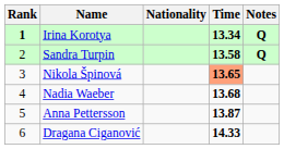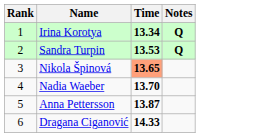 <table class="wikitable sortable" style="text-align:center">
 <tr>
 <th>Rank</th>
 <th>Name</th>
-<th>Nationality</th>
 <th>Time</th>
 <th>Notes</th>
 </tr>
 <tr bgcolor=ccffcc>
-<td><strong>1</strong></td>
+<td>1</td>
 <td align=left><a href='#'>Irina Korotya</a></td>
-<td align=left></td>
 <td><strong>13.34</strong></td>
 <td><strong>Q</strong></td>
 </tr>
 <tr bgcolor=ccffcc>
 <td>2</td>
 <td align=left><a href='#'>Sandra Turpin</a></td>
-<td align=left></td>
-<td><strong>13.58</strong></td>
+<td><strong>13.53</strong></td>
 <td><strong>Q</strong></td>
 </tr>
 <tr>
 <td>3</td>
 <td align=left><a href='#'>Nikola Špinová</a></td>
-<td align=left></td>
 <td style="background: lightsalmon;"><strong>13.65</strong></td>
 <td></td>
 </tr>
 <tr>
 <td>4</td>
 <td align=left><a href='#'>Nadia Waeber</a></td>
-<td align=left></td>
-<td><strong>13.68</strong></td>
+<td><strong>13.70</strong></td>
 <td></td>
 </tr>
 <tr>
 <td>5</td>
 <td align=left><a href='#'>Anna Pettersson</a></td>
-<td align=left></td>
 <td><strong>13.87</strong></td>
 <td></td>
 </tr>
 <tr>
 <td>6</td>
 <td align=left><a href='#'>Dragana Ciganović</a></td>
-<td align=left></td>
 <td><strong>14.33</strong></td>
 <td></td>
 </tr>
 </table>
